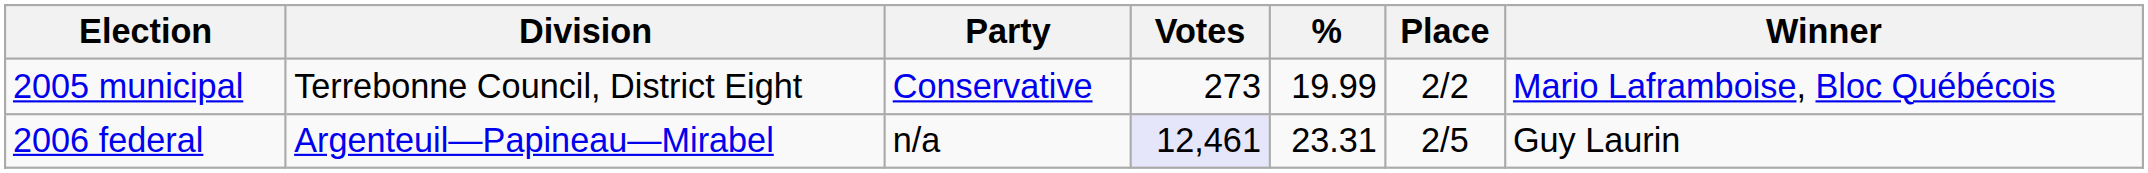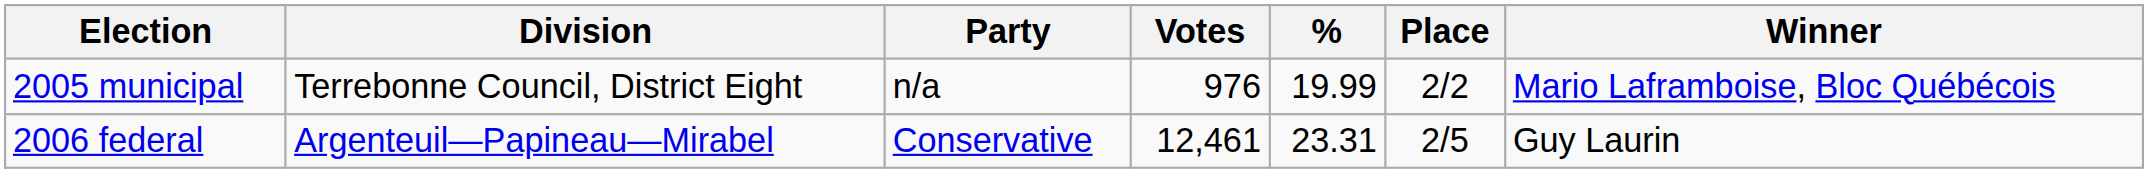 <table class="wikitable" width="1000">
 <tr>
 <th align="left">Election</th>
 <th align="left">Division</th>
 <th align="left">Party</th>
 <th align="right">Votes</th>
 <th align="right">%</th>
 <th align="center">Place</th>
 <th align="center">Winner</th>
 </tr>
 <tr>
 <td align="left"><a href='#'>2005 municipal</a></td>
 <td align="left">Terrebonne Council, District Eight</td>
-<td align="left"><a href='#'>Conservative</a></td>
-<td align="right">273</td>
+<td align="left">n/a</td>
+<td align="right">976</td>
 <td align="right">19.99</td>
 <td align="center">2/2</td>
 <td align="left"><a href='#'>Mario Laframboise</a>, <a href='#'>Bloc Québécois</a></td>
 </tr>
 <tr>
 <td align="left"><a href='#'>2006 federal</a></td>
 <td align="left"><a href='#'>Argenteuil—Papineau—Mirabel</a></td>
-<td align="left">n/a</td>
-<td align="right" style="background: lavender;">12,461</td>
+<td align="left"><a href='#'>Conservative</a></td>
+<td align="right">12,461</td>
 <td align="right">23.31</td>
 <td align="center">2/5</td>
 <td align="left">Guy Laurin</td>
 </tr>
 </table>
